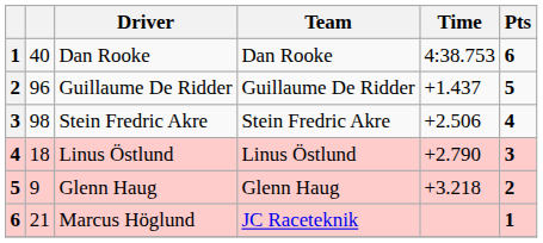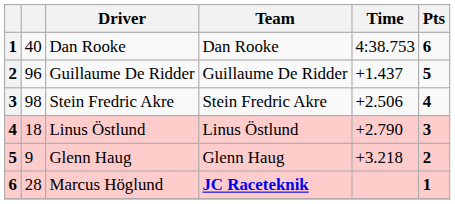 <table class=wikitable style="font-size:95%">
 <tr>
 <th></th>
 <th></th>
 <th>Driver</th>
 <th>Team</th>
 <th>Time</th>
 <th>Pts</th>
 </tr>
 <tr>
 <th>1</th>
 <td>40</td>
 <td> Dan Rooke</td>
 <td>Dan Rooke</td>
 <td>4:38.753</td>
 <td><strong>6</strong></td>
 </tr>
 <tr>
 <th>2</th>
 <td>96</td>
 <td> Guillaume De Ridder</td>
 <td>Guillaume De Ridder</td>
 <td>+1.437</td>
 <td><strong>5</strong></td>
 </tr>
 <tr>
 <th>3</th>
 <td>98</td>
 <td> Stein Fredric Akre</td>
 <td>Stein Fredric Akre</td>
 <td>+2.506</td>
 <td><strong>4</strong></td>
 </tr>
 <tr>
 <th style="background:#ffcccc;">4</th>
 <td style="background:#ffcccc;">18</td>
 <td style="background:#ffcccc;"> Linus Östlund</td>
 <td style="background:#ffcccc;">Linus Östlund</td>
 <td style="background:#ffcccc;">+2.790</td>
 <td style="background:#ffcccc;"><strong>3</strong></td>
 </tr>
 <tr>
 <th style="background:#ffcccc;">5</th>
 <td style="background:#ffcccc;">9</td>
 <td style="background:#ffcccc;"> Glenn Haug</td>
 <td style="background:#ffcccc;">Glenn Haug</td>
 <td style="background:#ffcccc;">+3.218</td>
 <td style="background:#ffcccc;"><strong>2</strong></td>
 </tr>
 <tr>
 <th style="background:#ffcccc;">6</th>
-<td style="background:#ffcccc;">21</td>
+<td style="background:#ffcccc;">28</td>
 <td style="background:#ffcccc;"> Marcus Höglund</td>
-<td style="background:#ffcccc;"><a href='#'>JC Raceteknik</a></td>
+<td style="background:#ffcccc;"><strong><a href='#'>JC Raceteknik</a></strong></td>
 <td style="background:#ffcccc;"></td>
 <td style="background:#ffcccc;"><strong>1</strong></td>
 </tr>
 <tr>
 </tr>
 </table>
